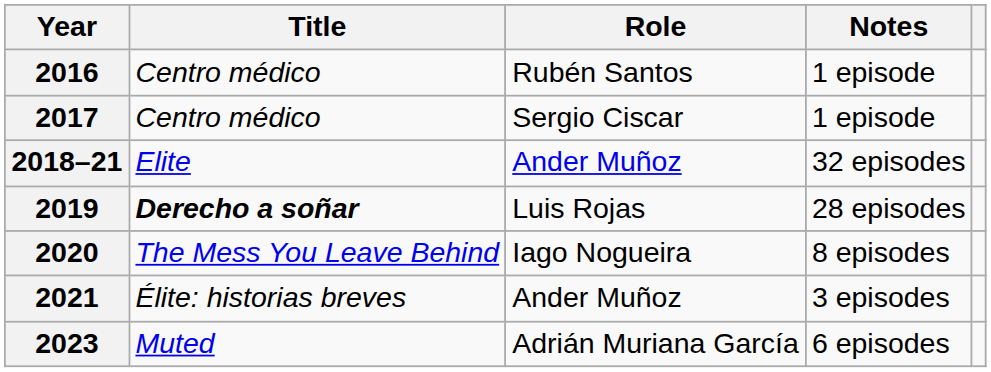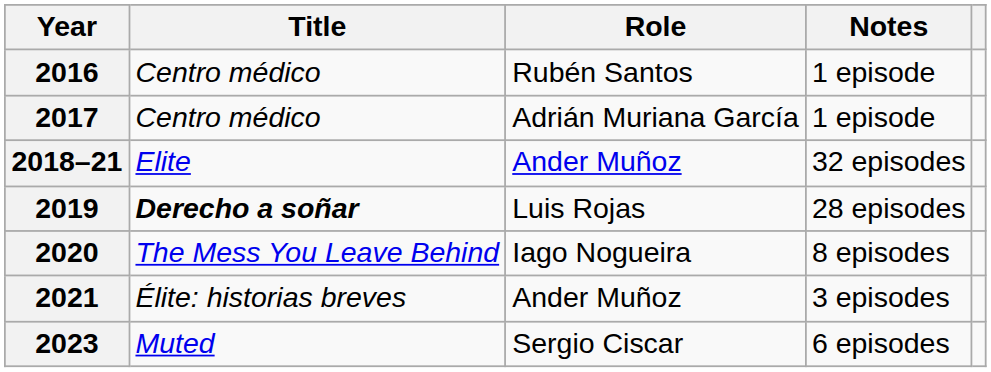 <table class="wikitable plainrowheaders sortable">
 <tr>
 <th scope="col">Year</th>
 <th scope="col">Title</th>
 <th scope="col" class="unsortable">Role</th>
 <th scope="col" class="unsortable">Notes</th>
 <th scope="col" class="unsortable"></th>
 </tr>
 <tr>
 <th scope="row" align = "center">2016</th>
 <td><em>Centro médico</em></td>
 <td>Rubén Santos</td>
 <td>1 episode</td>
 <td></td>
 </tr>
 <tr>
 <th scope="row" align = "center">2017</th>
 <td><em>Centro médico</em></td>
-<td>Sergio Ciscar</td>
+<td>Adrián Muriana García</td>
 <td>1 episode</td>
 <td></td>
 </tr>
 <tr>
 <th scope="row" align = "center">2018–21</th>
 <td><em><a href='#'>Elite</a></em></td>
 <td><a href='#'>Ander Muñoz</a></td>
 <td>32 episodes</td>
 <td></td>
 </tr>
 <tr>
 <th scope="row" align = "center">2019</th>
 <td><strong><em>Derecho a soñar</em></strong></td>
 <td>Luis Rojas</td>
 <td>28 episodes</td>
 <td></td>
 </tr>
 <tr>
 <th scope="row" align = "center">2020</th>
 <td data-sort-value="Mess You Leave Behind, The"><em><a href='#'>The Mess You Leave Behind</a></em></td>
 <td>Iago Nogueira</td>
 <td>8 episodes</td>
 <td></td>
 </tr>
 <tr>
 <th scope="row" align = "center">2021</th>
 <td><em>Élite: historias breves</em></td>
 <td>Ander Muñoz</td>
 <td>3 episodes</td>
 <td></td>
 </tr>
 <tr>
 <th scope="row" align = "center">2023</th>
 <td><em><a href='#'>Muted</a></em></td>
-<td>Adrián Muriana García</td>
+<td>Sergio Ciscar</td>
 <td>6 episodes</td>
 <td style="text-align:center"></td>
 </tr>
 </table>
